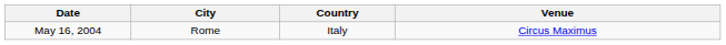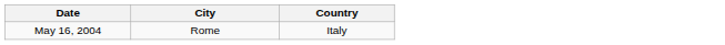 <table class="wikitable sortable plainrowheaders" style="text-align:center;">
 <tr>
 <th scope="col" style="width:11em;">Date</th>
 <th scope="col" style="width:13em;">City</th>
 <th scope="col" style="width:10em;">Country</th>
-<th scope="col" style="width:29em;">Venue</th>
 </tr>
 <tr>
 <td>May 16, 2004</td>
 <td>Rome</td>
 <td>Italy</td>
-<td><a href='#'>Circus Maximus</a></td>
 </tr>
 </table>
